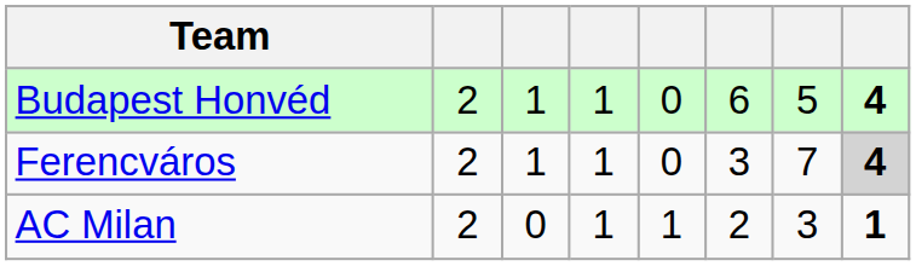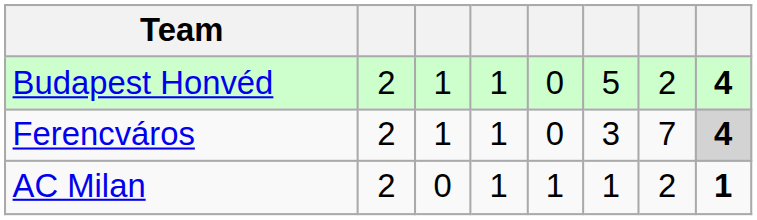 <table class="wikitable" style="text-align:center;">
 <tr>
 <th width=165>Team</th>
 <th width=20></th>
 <th width=20></th>
 <th width=20></th>
 <th width=20></th>
 <th width=20></th>
 <th width=20></th>
 <th width=20></th>
 </tr>
 <tr style="background:#cfc;">
 <td align="left"> <a href='#'>Budapest Honvéd</a></td>
 <td>2</td>
 <td>1</td>
 <td>1</td>
 <td>0</td>
-<td>6</td>
 <td>5</td>
+<td>2</td>
 <td><strong>4</strong></td>
 </tr>
 <tr>
 <td align="left"> <a href='#'>Ferencváros</a></td>
 <td>2</td>
 <td>1</td>
 <td>1</td>
 <td>0</td>
 <td>3</td>
 <td>7</td>
 <td style="background: lightgrey;"><strong>4</strong></td>
 </tr>
 <tr>
 <td align="left"> <a href='#'>AC Milan</a></td>
 <td>2</td>
 <td>0</td>
 <td>1</td>
 <td>1</td>
+<td>1</td>
 <td>2</td>
-<td>3</td>
 <td><strong>1</strong></td>
 </tr>
 </table>
